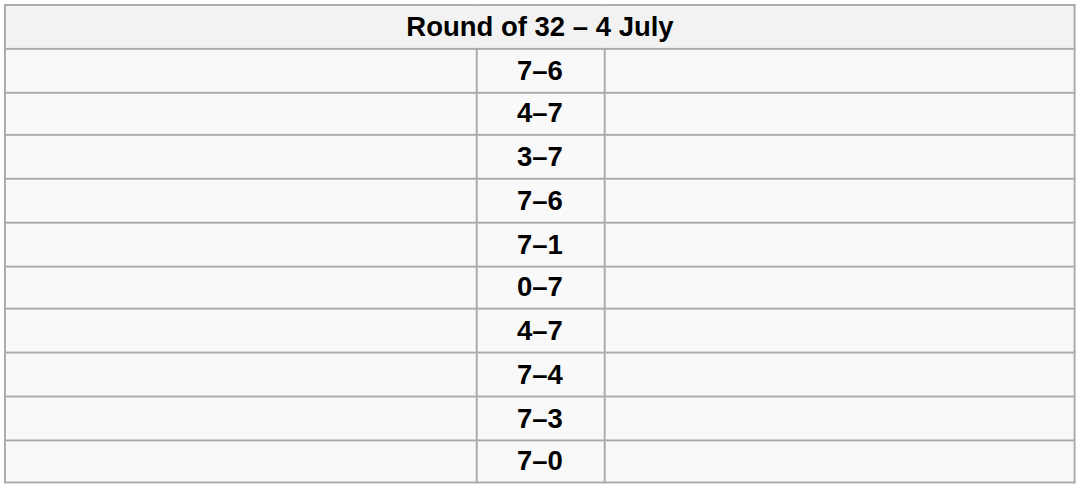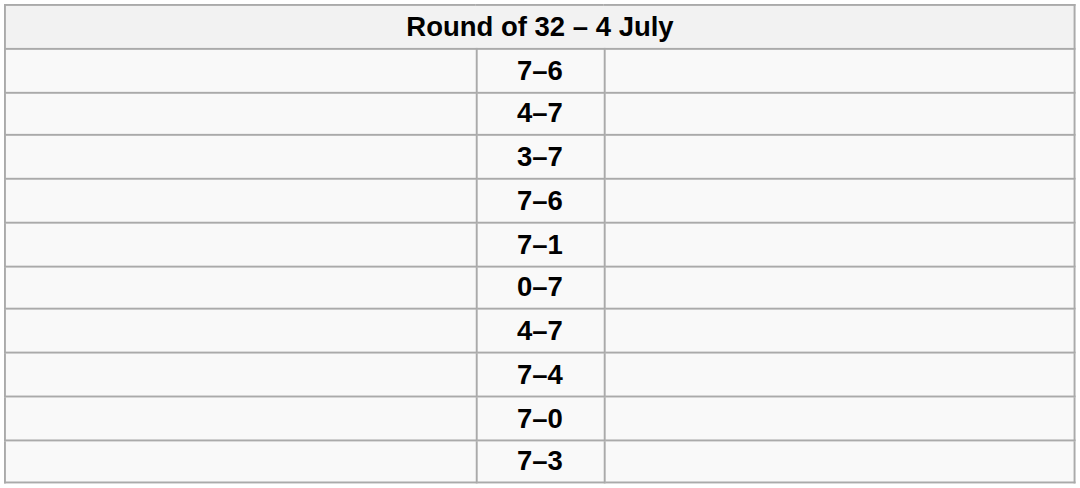 <table class="wikitable" style="text-align: center; font-size:90% ">
 <tr>
 <th colspan=3>Round of 32 – 4 July</th>
 </tr>
 <tr>
 <td align=left width="240"><strong></strong></td>
 <td align=center width="60"><strong>7–6</strong></td>
 <td align=left width="240"></td>
 </tr>
 <tr>
 <td align=left></td>
 <td align=center><strong>4–7</strong></td>
 <td align=left><strong></strong></td>
 </tr>
 <tr>
 <td align=left></td>
 <td align=center><strong>3–7</strong></td>
 <td align=left><strong></strong></td>
 </tr>
 <tr>
 <td align=left><strong></strong></td>
 <td align=center><strong>7–6</strong></td>
 <td align=left></td>
 </tr>
 <tr>
 <td align=left><strong></strong></td>
 <td align=center><strong>7–1</strong></td>
 <td align=left></td>
 </tr>
 <tr>
 <td align=left></td>
 <td align=center><strong>0–7</strong></td>
 <td align=left><strong></strong></td>
 </tr>
 <tr>
 <td align=left></td>
 <td align=center><strong>4–7</strong></td>
 <td align=left><strong></strong></td>
 </tr>
 <tr>
 <td align=left><strong></strong></td>
 <td align=center><strong>7–4</strong></td>
 <td align=left></td>
 </tr>
 <tr>
 <td align=left><strong></strong></td>
-<td align=center><strong>7–3</strong></td>
+<td align=center><strong>7–0</strong></td>
 <td align=left></td>
 </tr>
 <tr>
 <td align=left><strong></strong></td>
-<td align=center><strong>7–0</strong></td>
+<td align=center><strong>7–3</strong></td>
 <td align=left></td>
 </tr>
 </table>
